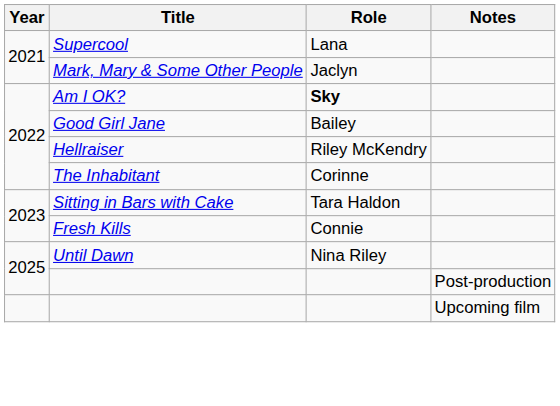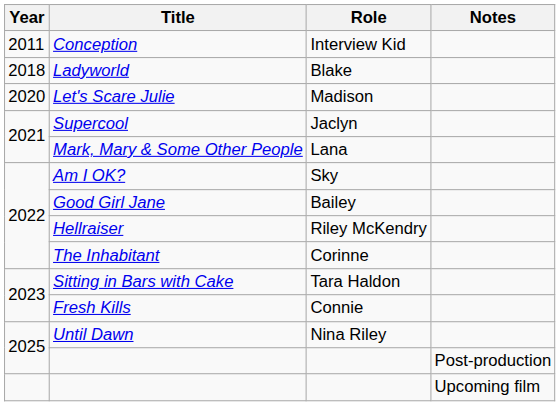 <table class="wikitable plainrowheaders sortable">
 <tr>
 <th scope="col">Year</th>
 <th scope="col">Title</th>
 <th scope="col">Role</th>
 <th scope="col" class="unsortable">Notes</th>
 </tr>
 <tr>
+<td>2011</td>
+<td><em><a href='#'>Conception</a></em></td>
+<td>Interview Kid</td>
+<td></td>
+</tr>
+<tr>
+<td>2018</td>
+<td><em><a href='#'>Ladyworld</a></em></td>
+<td>Blake</td>
+<td></td>
+</tr>
+<tr>
+<td>2020</td>
+<td><em><a href='#'>Let's Scare Julie</a></em></td>
+<td>Madison</td>
+<td></td>
+</tr>
+<tr>
 <td rowspan="2">2021</td>
 <td><em><a href='#'>Supercool</a></em></td>
-<td>Lana</td>
+<td>Jaclyn</td>
 <td></td>
 </tr>
 <tr>
 <td><em><a href='#'>Mark, Mary & Some Other People</a></em></td>
-<td>Jaclyn</td>
+<td>Lana</td>
 <td></td>
 </tr>
 <tr>
 <td rowspan="4">2022</td>
 <td><em><a href='#'>Am I OK?</a></em></td>
-<td><strong>Sky</strong></td>
+<td>Sky</td>
 <td></td>
 </tr>
 <tr>
 <td><em><a href='#'>Good Girl Jane</a></em></td>
 <td>Bailey</td>
 <td></td>
 </tr>
 <tr>
 <td><em><a href='#'>Hellraiser</a></em></td>
 <td>Riley McKendry</td>
 <td></td>
 </tr>
 <tr>
 <td><em><a href='#'>The Inhabitant</a></em></td>
 <td>Corinne</td>
 <td></td>
 </tr>
 <tr>
 <td rowspan="2">2023</td>
 <td><em><a href='#'>Sitting in Bars with Cake</a></em></td>
 <td>Tara Haldon</td>
 <td></td>
 </tr>
 <tr>
 <td><em><a href='#'>Fresh Kills</a></em></td>
 <td>Connie</td>
 <td></td>
 </tr>
 <tr>
 <td rowspan="2">2025</td>
 <td><em><a href='#'>Until Dawn</a></em></td>
 <td>Nina Riley</td>
 <td></td>
 </tr>
 <tr>
 <td></td>
 <td></td>
 <td>Post-production</td>
 </tr>
 <tr>
 <td></td>
 <td></td>
 <td></td>
 <td>Upcoming film</td>
 </tr>
 </table>
